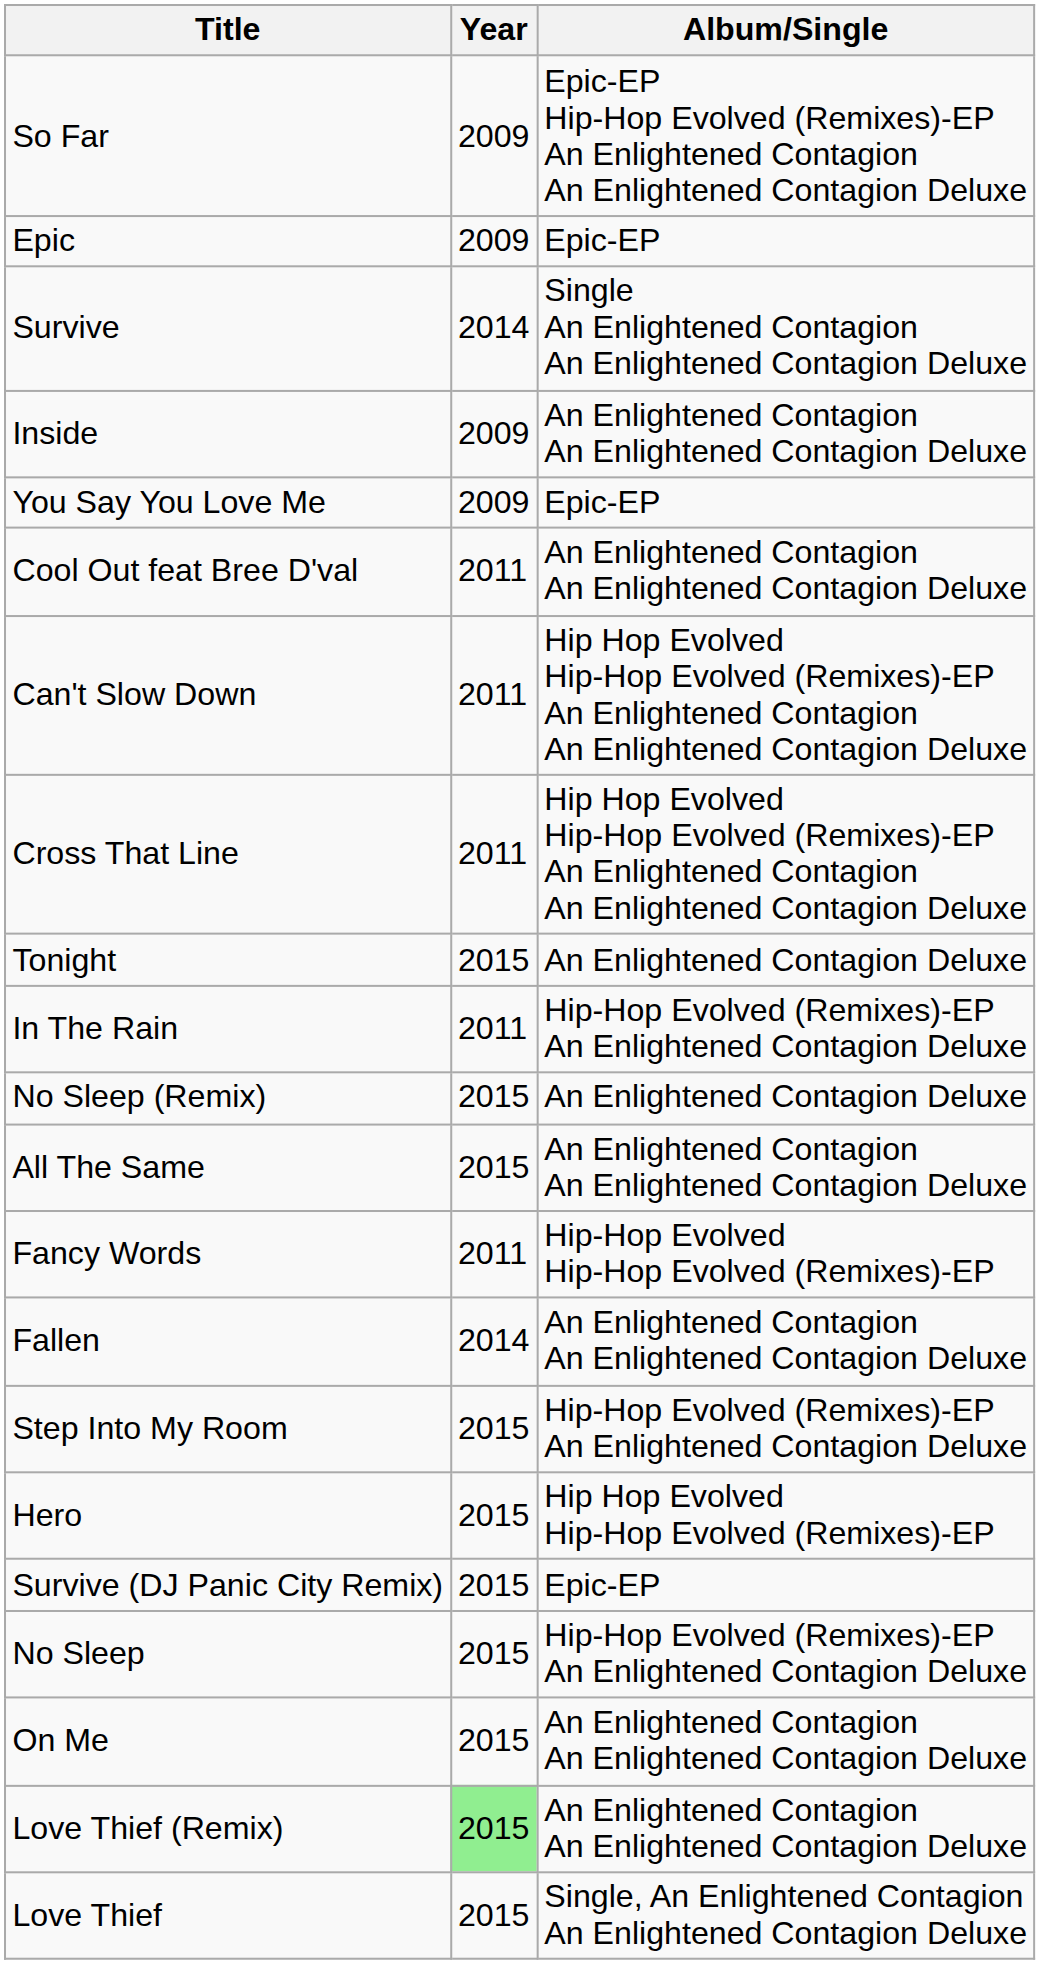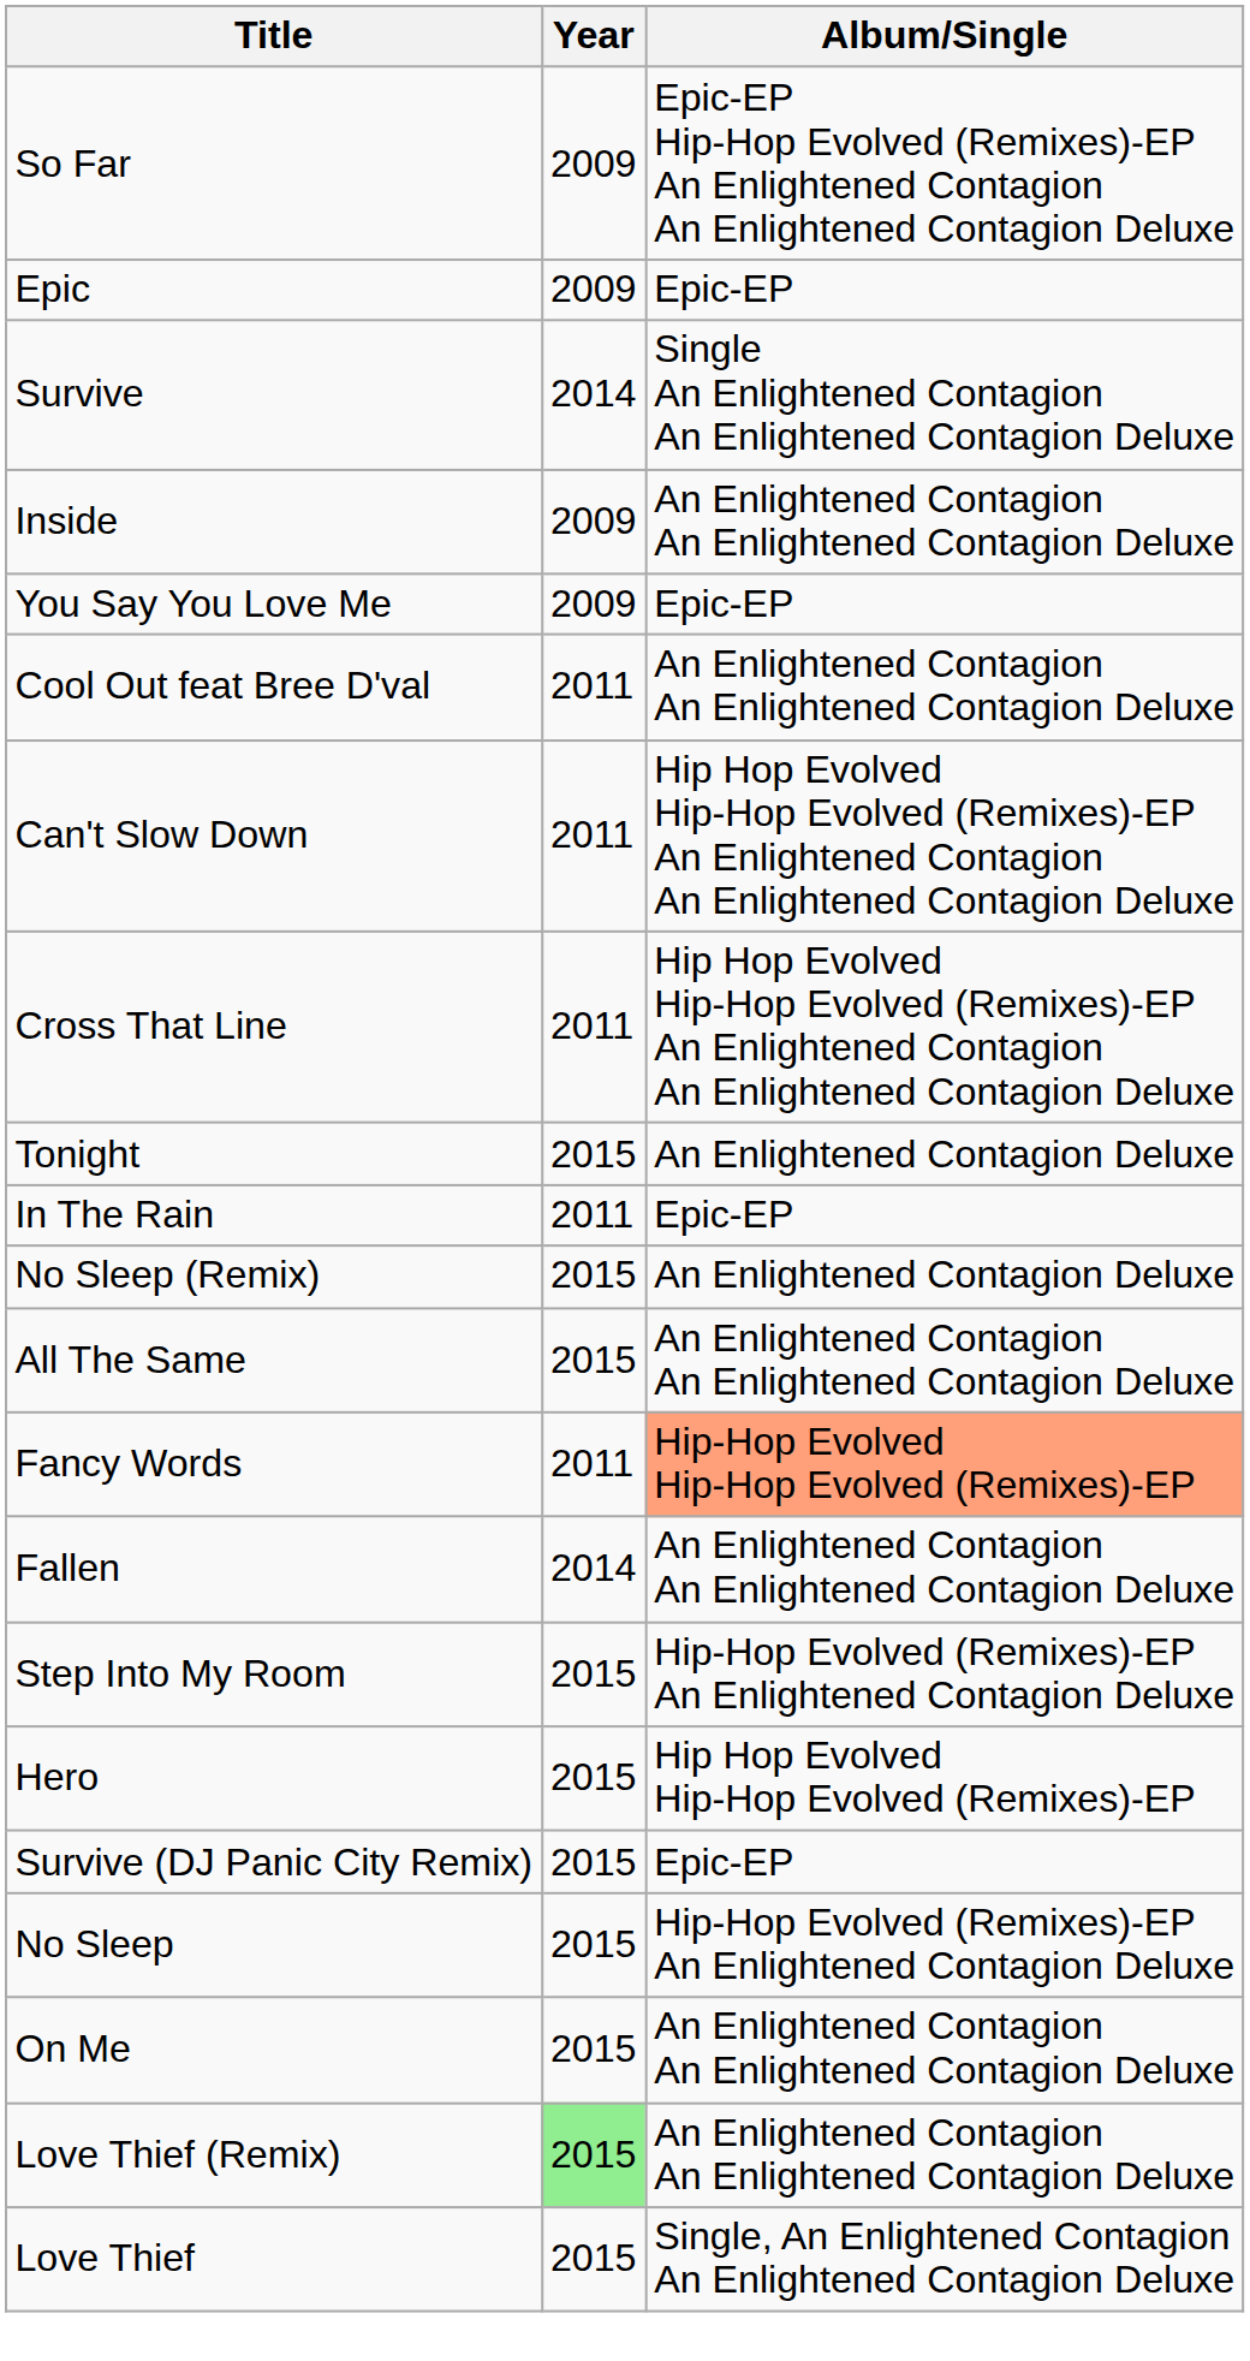 <table class="wikitable sortable">
 <tr>
 <th>Title</th>
 <th>Year</th>
 <th>Album/Single</th>
 </tr>
 <tr>
 <td>So Far</td>
 <td>2009</td>
 <td>Epic-EP <br>Hip-Hop Evolved (Remixes)-EP <br>An Enlightened Contagion <br> An Enlightened Contagion Deluxe</td>
 </tr>
 <tr>
 <td>Epic</td>
 <td>2009</td>
 <td>Epic-EP</td>
 </tr>
 <tr>
 <td>Survive</td>
 <td>2014</td>
 <td>Single<br>An Enlightened Contagion<br> An Enlightened Contagion Deluxe</td>
 </tr>
 <tr>
 <td>Inside</td>
 <td>2009</td>
 <td>An Enlightened Contagion<br> An Enlightened Contagion Deluxe</td>
 </tr>
 <tr>
 <td>You Say You Love Me</td>
 <td>2009</td>
 <td>Epic-EP</td>
 </tr>
 <tr>
 <td>Cool Out feat Bree D'val</td>
 <td>2011</td>
 <td>An Enlightened Contagion<br> An Enlightened Contagion Deluxe</td>
 </tr>
 <tr>
 <td>Can't Slow Down</td>
 <td>2011</td>
 <td>Hip Hop Evolved<br> Hip-Hop Evolved (Remixes)-EP<br> An Enlightened Contagion <br> An Enlightened Contagion Deluxe</td>
 </tr>
 <tr>
 <td>Cross That Line</td>
 <td>2011</td>
 <td>Hip Hop Evolved<br> Hip-Hop Evolved (Remixes)-EP <br> An Enlightened Contagion <br> An Enlightened Contagion Deluxe</td>
 </tr>
 <tr>
 <td>Tonight</td>
 <td>2015</td>
 <td>An Enlightened Contagion Deluxe</td>
 </tr>
 <tr>
 <td>In The Rain</td>
 <td>2011</td>
-<td>Hip-Hop Evolved (Remixes)-EP<br> An Enlightened Contagion Deluxe</td>
+<td>Epic-EP</td>
 </tr>
 <tr>
 <td>No Sleep (Remix)</td>
 <td>2015</td>
 <td>An Enlightened Contagion Deluxe</td>
 </tr>
 <tr>
 <td>All The Same</td>
 <td>2015</td>
 <td>An Enlightened Contagion <br>An Enlightened Contagion Deluxe</td>
 </tr>
 <tr>
 <td>Fancy Words</td>
 <td>2011</td>
-<td>Hip-Hop Evolved <br> Hip-Hop Evolved (Remixes)-EP</td>
+<td style="background: lightsalmon;">Hip-Hop Evolved <br> Hip-Hop Evolved (Remixes)-EP</td>
 </tr>
 <tr>
 <td>Fallen</td>
 <td>2014</td>
 <td>An Enlightened Contagion<br> An Enlightened Contagion Deluxe</td>
 </tr>
 <tr>
 <td>Step Into My Room</td>
 <td>2015</td>
 <td>Hip-Hop Evolved (Remixes)-EP<br> An Enlightened Contagion Deluxe</td>
 </tr>
 <tr>
 <td>Hero</td>
 <td>2015</td>
 <td>Hip Hop Evolved <br>Hip-Hop Evolved (Remixes)-EP</td>
 </tr>
 <tr>
 <td>Survive (DJ Panic City Remix)</td>
 <td>2015</td>
 <td>Epic-EP</td>
 </tr>
 <tr>
 <td>No Sleep</td>
 <td>2015</td>
 <td>Hip-Hop Evolved (Remixes)-EP<br> An Enlightened Contagion Deluxe</td>
 </tr>
 <tr>
 <td>On Me</td>
 <td>2015</td>
 <td>An Enlightened Contagion<br> An Enlightened Contagion Deluxe</td>
 </tr>
 <tr>
 <td>Love Thief (Remix)</td>
 <td style="background: lightgreen;">2015</td>
 <td>An Enlightened Contagion <br>An Enlightened Contagion Deluxe</td>
 </tr>
 <tr>
 <td>Love Thief</td>
 <td>2015</td>
 <td>Single, An Enlightened Contagion<br> An Enlightened Contagion Deluxe</td>
 </tr>
 </table>
